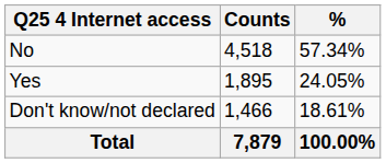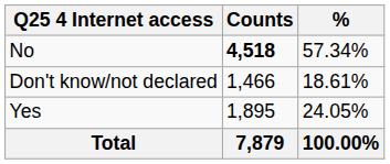 <table class="wikitable sortable">
 <tr>
 <th>Q25 4 Internet access</th>
 <th>Counts</th>
 <th>%</th>
 </tr>
 <tr>
 <td>No</td>
-<td>4,518</td>
+<td><strong>4,518</strong></td>
 <td>57.34%</td>
+</tr>
+<tr>
+<td>Don't know/not declared</td>
+<td>1,466</td>
+<td>18.61%</td>
 </tr>
 <tr>
 <td>Yes</td>
 <td>1,895</td>
 <td>24.05%</td>
 </tr>
 <tr>
-<td>Don't know/not declared</td>
-<td>1,466</td>
-<td>18.61%</td>
-</tr>
-<tr>
 <th>Total</th>
 <th>7,879</th>
 <th>100.00%</th>
 </tr>
 </table>
